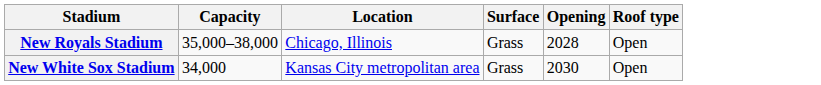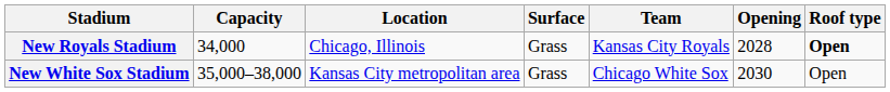 <table class="wikitable sortable plainrowheaders">
 <tr>
 <th scope="col">Stadium</th>
 <th scope="col">Capacity</th>
 <th scope="col">Location</th>
 <th scope="col">Surface</th>
+<th scope="col">Team</th>
 <th scope="col">Opening</th>
 <th scope="col">Roof type</th>
 </tr>
 <tr>
 <th scope="row"><a href='#'>New Royals Stadium</a></th>
-<td>35,000–38,000</td>
+<td>34,000</td>
 <td><a href='#'>Chicago, Illinois</a></td>
 <td>Grass</td>
+<td><a href='#'>Kansas City Royals</a></td>
 <td>2028</td>
-<td>Open</td>
+<td><strong>Open</strong></td>
 </tr>
 <tr>
 <th scope="row"><a href='#'>New White Sox Stadium</a></th>
-<td>34,000</td>
+<td>35,000–38,000</td>
 <td><a href='#'>Kansas City metropolitan area</a></td>
 <td>Grass</td>
+<td><a href='#'>Chicago White Sox</a></td>
 <td>2030</td>
 <td>Open</td>
 </tr>
 </table>
